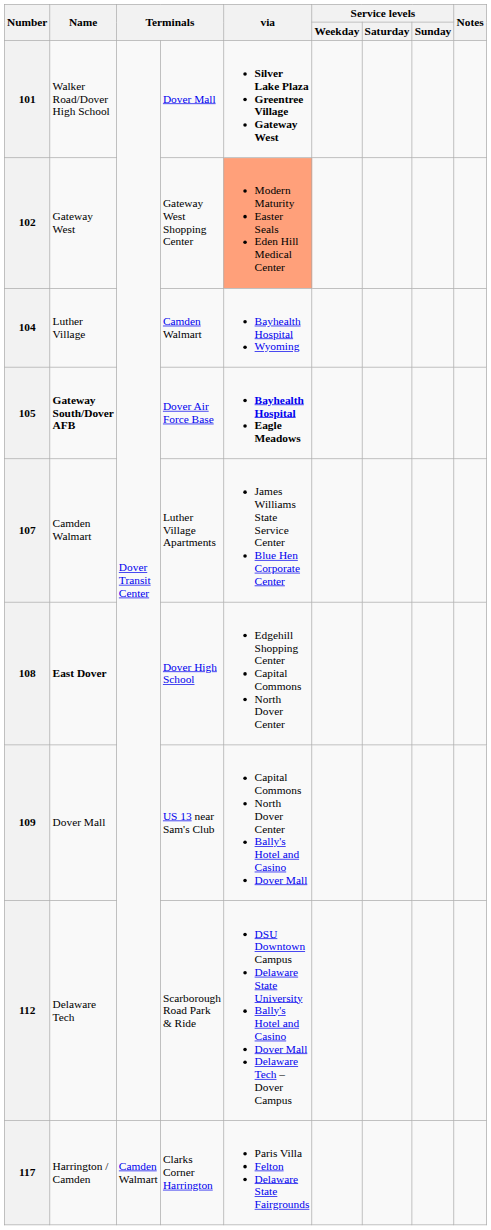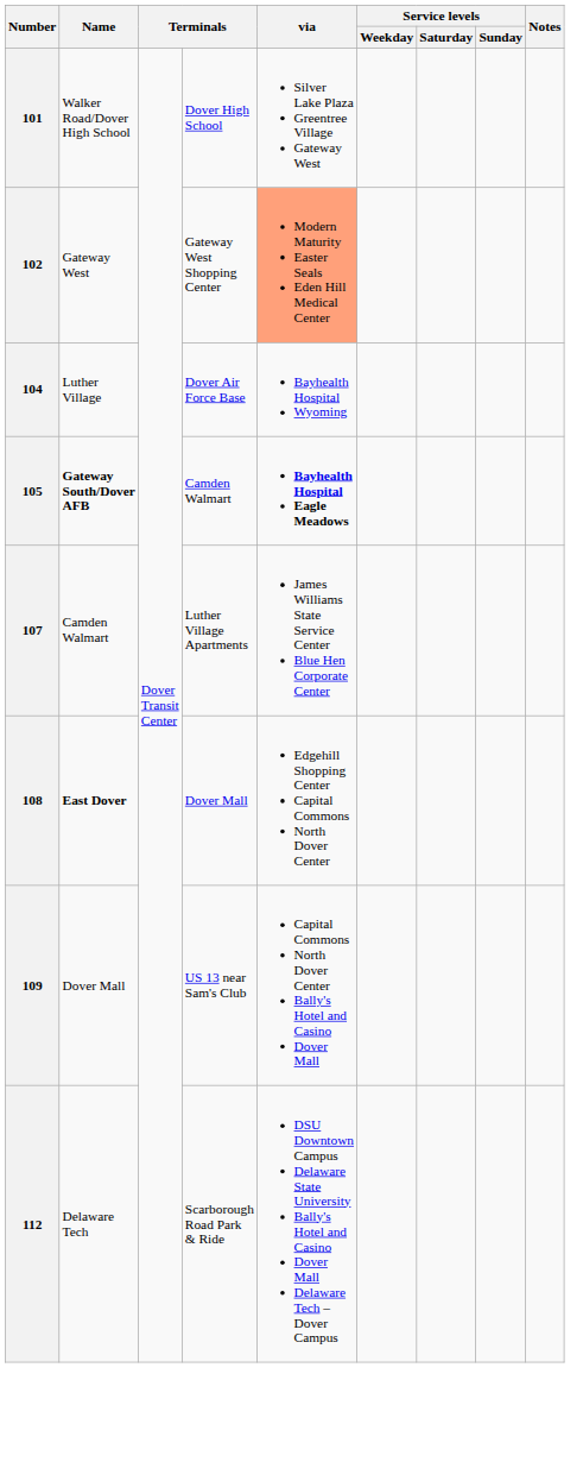 <table class="wikitable">
 <tr>
 <th rowspan="2">Number</th>
 <th rowspan="2">Name</th>
 <th colspan="2" rowspan="2">Terminals</th>
 <th rowspan="2">via</th>
 <th colspan="3">Service levels</th>
 <th rowspan="2">Notes</th>
 </tr>
 <tr>
 <th>Weekday</th>
 <th>Saturday</th>
 <th>Sunday</th>
 </tr>
 <tr>
 <th id="101">101</th>
 <td>Walker Road/Dover High School</td>
 <td rowspan="8"><a href='#'>Dover Transit Center</a></td>
-<td><a href='#'>Dover Mall</a></td>
-<td><strong><br><ul><li>Silver Lake Plaza</li><li>Greentree Village</li><li>Gateway West</li></ul></strong></td>
+<td><a href='#'>Dover High School</a></td>
+<td><br><ul><li>Silver Lake Plaza</li><li>Greentree Village</li><li>Gateway West</li></ul></td>
 <td></td>
 <td></td>
 <td></td>
 <td></td>
 </tr>
 <tr>
 <th id="102">102</th>
 <td>Gateway West</td>
 <td>Gateway West Shopping Center</td>
 <td style="background: lightsalmon;"><br><ul><li>Modern Maturity</li><li>Easter Seals</li><li>Eden Hill Medical Center</li></ul></td>
 <td></td>
 <td></td>
 <td></td>
 <td></td>
 </tr>
 <tr>
 <th id="104">104</th>
 <td>Luther Village</td>
-<td><a href='#'>Camden</a> Walmart</td>
+<td><a href='#'>Dover Air Force Base</a></td>
 <td><br><ul><li><a href='#'>Bayhealth Hospital</a></li><li><a href='#'>Wyoming</a></li></ul></td>
 <td></td>
 <td></td>
 <td></td>
 <td></td>
 </tr>
 <tr>
 <th id="105">105</th>
 <td><strong>Gateway South/Dover AFB</strong></td>
-<td><a href='#'>Dover Air Force Base</a></td>
+<td><a href='#'>Camden</a> Walmart</td>
 <td><strong><br><ul><li><a href='#'>Bayhealth Hospital</a></li><li>Eagle Meadows</li></ul></strong></td>
 <td></td>
 <td></td>
 <td></td>
 <td></td>
 </tr>
 <tr>
 <th id="107">107</th>
 <td>Camden Walmart</td>
 <td>Luther Village Apartments</td>
 <td><br><ul><li>James Williams State Service Center</li><li><a href='#'>Blue Hen Corporate Center</a></li></ul></td>
 <td></td>
 <td></td>
 <td></td>
 <td></td>
 </tr>
 <tr>
 <th id="108">108</th>
 <td><strong>East Dover</strong></td>
-<td><a href='#'>Dover High School</a></td>
+<td><a href='#'>Dover Mall</a></td>
 <td><br><ul><li>Edgehill Shopping Center</li><li>Capital Commons</li><li>North Dover Center</li></ul></td>
 <td></td>
 <td></td>
 <td></td>
 <td></td>
 </tr>
 <tr>
 <th id="109">109</th>
 <td>Dover Mall</td>
 <td><a href='#'>US 13</a> near Sam's Club</td>
 <td><br><ul><li>Capital Commons</li><li>North Dover Center</li><li><a href='#'>Bally's Hotel and Casino</a></li><li><a href='#'>Dover Mall</a></li></ul></td>
 <td></td>
 <td></td>
 <td></td>
 <td></td>
 </tr>
 <tr>
 <th id="112">112</th>
 <td>Delaware Tech</td>
 <td>Scarborough Road Park & Ride</td>
 <td><br><ul><li><a href='#'>DSU Downtown</a> Campus</li><li><a href='#'>Delaware State University</a></li><li><a href='#'>Bally's Hotel and Casino</a></li><li><a href='#'>Dover Mall</a></li><li><a href='#'>Delaware Tech</a> – Dover Campus</li></ul></td>
 <td></td>
 <td></td>
 <td></td>
 <td></td>
 </tr>
-<tr>
-<th id="117">117</th>
-<td>Harrington / Camden</td>
-<td><a href='#'>Camden</a> Walmart</td>
-<td>Clarks Corner <a href='#'>Harrington</a></td>
-<td><br><ul><li>Paris Villa</li><li><a href='#'>Felton</a></li><li><a href='#'>Delaware State Fairgrounds</a></li></ul></td>
-<td></td>
-<td></td>
-<td></td>
-<td></td>
-</tr>
 </table>
